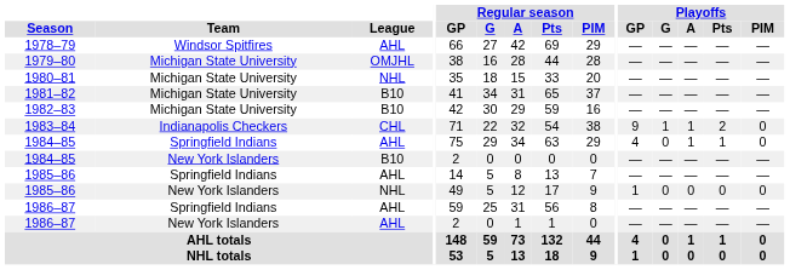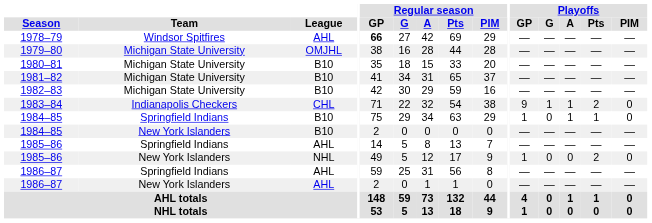 <table border="0" cellpadding="1" cellspacing="0" style="text-align:center; width:60em">
 <tr bgcolor="#e0e0e0">
 <th colspan="3" bgcolor="#ffffff"></th>
 <th rowspan="100" bgcolor="#ffffff"></th>
 <th colspan="5"><a href='#'>Regular season</a></th>
 <th rowspan="100" bgcolor="#ffffff"></th>
 <th colspan="5"><a href='#'>Playoffs</a></th>
 </tr>
 <tr bgcolor="#e0e0e0">
 <th><a href='#'>Season</a></th>
 <th>Team</th>
 <th>League</th>
 <th>GP</th>
 <th><a href='#'>G</a></th>
 <th><a href='#'>A</a></th>
 <th><a href='#'>Pts</a></th>
 <th><a href='#'>PIM</a></th>
 <th>GP</th>
 <th>G</th>
 <th>A</th>
 <th>Pts</th>
 <th>PIM</th>
 </tr>
 <tr>
 <td><a href='#'>1978–79</a></td>
 <td><a href='#'>Windsor Spitfires</a></td>
 <td><a href='#'>AHL</a></td>
-<td>66</td>
+<td><strong>66</strong></td>
 <td>27</td>
 <td>42</td>
 <td>69</td>
 <td>29</td>
 <td>—</td>
 <td>—</td>
 <td>—</td>
 <td>—</td>
 <td>—</td>
 </tr>
 <tr bgcolor="#f0f0f0">
 <td><a href='#'>1979–80</a></td>
 <td><a href='#'>Michigan State University</a></td>
 <td><a href='#'>OMJHL</a></td>
 <td>38</td>
 <td>16</td>
 <td>28</td>
 <td>44</td>
 <td>28</td>
 <td>—</td>
 <td>—</td>
 <td>—</td>
 <td>—</td>
 <td>—</td>
 </tr>
 <tr>
 <td><a href='#'>1980–81</a></td>
 <td>Michigan State University</td>
-<td><a href='#'>NHL</a></td>
+<td>B10</td>
 <td>35</td>
 <td>18</td>
 <td>15</td>
 <td>33</td>
 <td>20</td>
 <td>—</td>
 <td>—</td>
 <td>—</td>
 <td>—</td>
 <td>—</td>
 </tr>
 <tr bgcolor="#f0f0f0">
 <td><a href='#'>1981–82</a></td>
 <td>Michigan State University</td>
 <td>B10</td>
 <td>41</td>
 <td>34</td>
 <td>31</td>
 <td>65</td>
 <td>37</td>
 <td>—</td>
 <td>—</td>
 <td>—</td>
 <td>—</td>
 <td>—</td>
 </tr>
 <tr>
 <td><a href='#'>1982–83</a></td>
 <td>Michigan State University</td>
 <td>B10</td>
 <td>42</td>
 <td>30</td>
 <td>29</td>
 <td>59</td>
 <td>16</td>
 <td>—</td>
 <td>—</td>
 <td>—</td>
 <td>—</td>
 <td>—</td>
 </tr>
 <tr bgcolor="#f0f0f0">
 <td><a href='#'>1983–84</a></td>
 <td><a href='#'>Indianapolis Checkers</a></td>
 <td><a href='#'>CHL</a></td>
 <td>71</td>
 <td>22</td>
 <td>32</td>
 <td>54</td>
 <td>38</td>
 <td>9</td>
 <td>1</td>
 <td>1</td>
 <td>2</td>
 <td>0</td>
 </tr>
 <tr>
 <td><a href='#'>1984–85</a></td>
 <td><a href='#'>Springfield Indians</a></td>
-<td><a href='#'>AHL</a></td>
+<td>B10</td>
 <td>75</td>
 <td>29</td>
 <td>34</td>
 <td>63</td>
 <td>29</td>
-<td>4</td>
+<td>1</td>
 <td>0</td>
 <td>1</td>
 <td>1</td>
 <td>0</td>
 </tr>
 <tr bgcolor="#f0f0f0">
 <td><a href='#'>1984–85</a></td>
 <td><a href='#'>New York Islanders</a></td>
 <td>B10</td>
 <td>2</td>
 <td>0</td>
 <td>0</td>
 <td>0</td>
 <td>0</td>
 <td>—</td>
 <td>—</td>
 <td>—</td>
 <td>—</td>
 <td>—</td>
 </tr>
 <tr>
 <td><a href='#'>1985–86</a></td>
 <td>Springfield Indians</td>
 <td>AHL</td>
 <td>14</td>
 <td>5</td>
 <td>8</td>
 <td>13</td>
 <td>7</td>
 <td>—</td>
 <td>—</td>
 <td>—</td>
 <td>—</td>
 <td>—</td>
 </tr>
 <tr bgcolor="#f0f0f0">
 <td><a href='#'>1985–86</a></td>
 <td>New York Islanders</td>
 <td>NHL</td>
 <td>49</td>
 <td>5</td>
 <td>12</td>
 <td>17</td>
 <td>9</td>
 <td>1</td>
 <td>0</td>
 <td>0</td>
-<td>0</td>
+<td>2</td>
 <td>0</td>
 </tr>
 <tr>
 <td><a href='#'>1986–87</a></td>
 <td>Springfield Indians</td>
 <td>AHL</td>
 <td>59</td>
 <td>25</td>
 <td>31</td>
 <td>56</td>
 <td>8</td>
 <td>—</td>
 <td>—</td>
 <td>—</td>
 <td>—</td>
 <td>—</td>
 </tr>
 <tr bgcolor="#f0f0f0">
 <td><a href='#'>1986–87</a></td>
 <td>New York Islanders</td>
 <td><a href='#'>AHL</a></td>
 <td>2</td>
 <td>0</td>
 <td>1</td>
 <td>1</td>
 <td>0</td>
 <td>—</td>
 <td>—</td>
 <td>—</td>
 <td>—</td>
 <td>—</td>
 </tr>
 <tr bgcolor="#e0e0e0">
 <th colspan="3">AHL totals</th>
 <th>148</th>
 <th>59</th>
 <th>73</th>
 <th>132</th>
 <th>44</th>
 <th>4</th>
 <th>0</th>
 <th>1</th>
 <th>1</th>
 <th>0</th>
 </tr>
 <tr bgcolor="#e0e0e0">
 <th colspan="3">NHL totals</th>
 <th>53</th>
 <th>5</th>
 <th>13</th>
 <th>18</th>
 <th>9</th>
 <th>1</th>
 <th>0</th>
 <th>0</th>
 <th>0</th>
 <th>0</th>
 </tr>
 </table>
